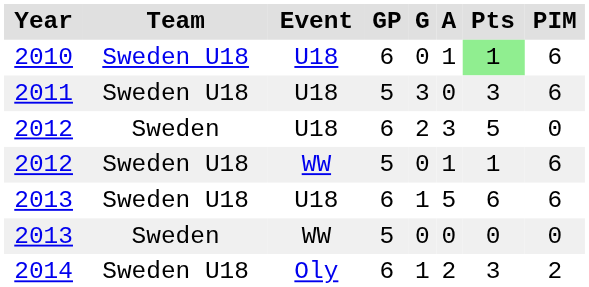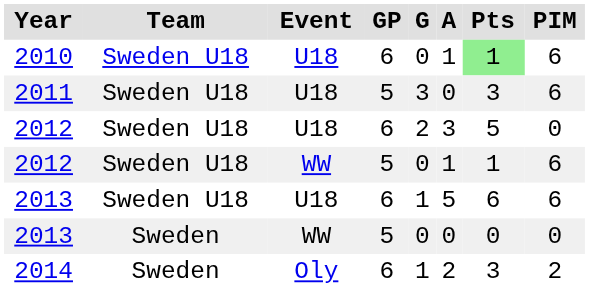 <table BORDER="0" CELLPADDING="2" CELLSPACING="0" width="35%">
 <tr ALIGN="center" bgcolor="#e0e0e0">
 <th>Year</th>
 <th>Team</th>
 <th>Event</th>
 <th>GP</th>
 <th>G</th>
 <th>A</th>
 <th>Pts</th>
 <th>PIM</th>
 </tr>
 <tr ALIGN="center">
 <td><a href='#'>2010</a></td>
 <td><a href='#'>Sweden U18</a></td>
 <td><a href='#'>U18</a></td>
 <td>6</td>
 <td>0</td>
 <td>1</td>
 <td style="background: lightgreen;">1</td>
 <td>6</td>
 </tr>
 <tr ALIGN="center" bgcolor="#f0f0f0">
 <td><a href='#'>2011</a></td>
 <td>Sweden U18</td>
 <td>U18</td>
 <td>5</td>
 <td>3</td>
 <td>0</td>
 <td>3</td>
 <td>6</td>
 </tr>
 <tr ALIGN="center">
 <td><a href='#'>2012</a></td>
-<td>Sweden</td>
+<td>Sweden U18</td>
 <td>U18</td>
 <td>6</td>
 <td>2</td>
 <td>3</td>
 <td>5</td>
 <td>0</td>
 </tr>
 <tr ALIGN="center" bgcolor="#f0f0f0">
 <td><a href='#'>2012</a></td>
 <td>Sweden U18</td>
 <td><a href='#'>WW</a></td>
 <td>5</td>
 <td>0</td>
 <td>1</td>
 <td>1</td>
 <td>6</td>
 </tr>
 <tr ALIGN="center">
 <td><a href='#'>2013</a></td>
 <td>Sweden U18</td>
 <td>U18</td>
 <td>6</td>
 <td>1</td>
 <td>5</td>
 <td>6</td>
 <td>6</td>
 </tr>
 <tr ALIGN="center" bgcolor="#f0f0f0">
 <td><a href='#'>2013</a></td>
 <td>Sweden</td>
 <td>WW</td>
 <td>5</td>
 <td>0</td>
 <td>0</td>
 <td>0</td>
 <td>0</td>
 </tr>
 <tr ALIGN="center">
 <td><a href='#'>2014</a></td>
-<td>Sweden U18</td>
+<td>Sweden</td>
 <td><a href='#'>Oly</a></td>
 <td>6</td>
 <td>1</td>
 <td>2</td>
 <td>3</td>
 <td>2</td>
 </tr>
 </table>
